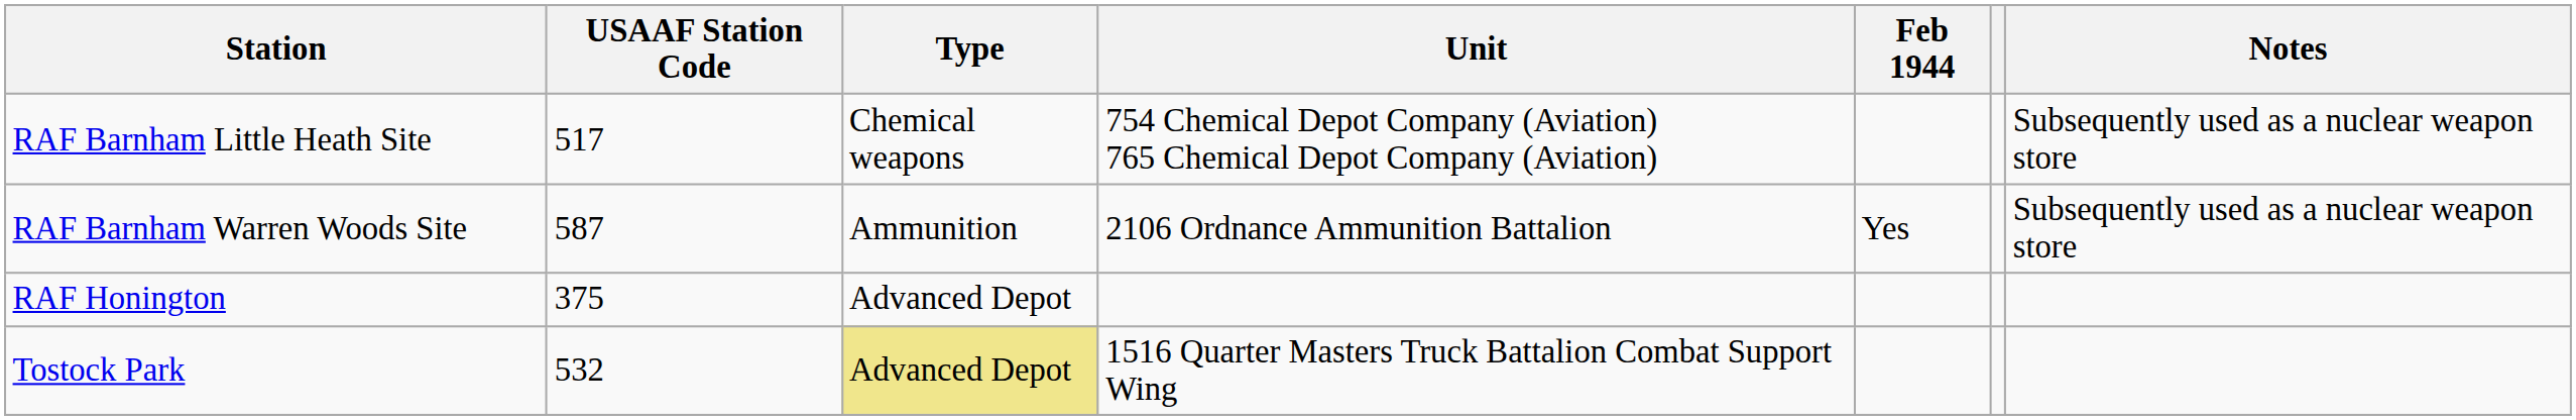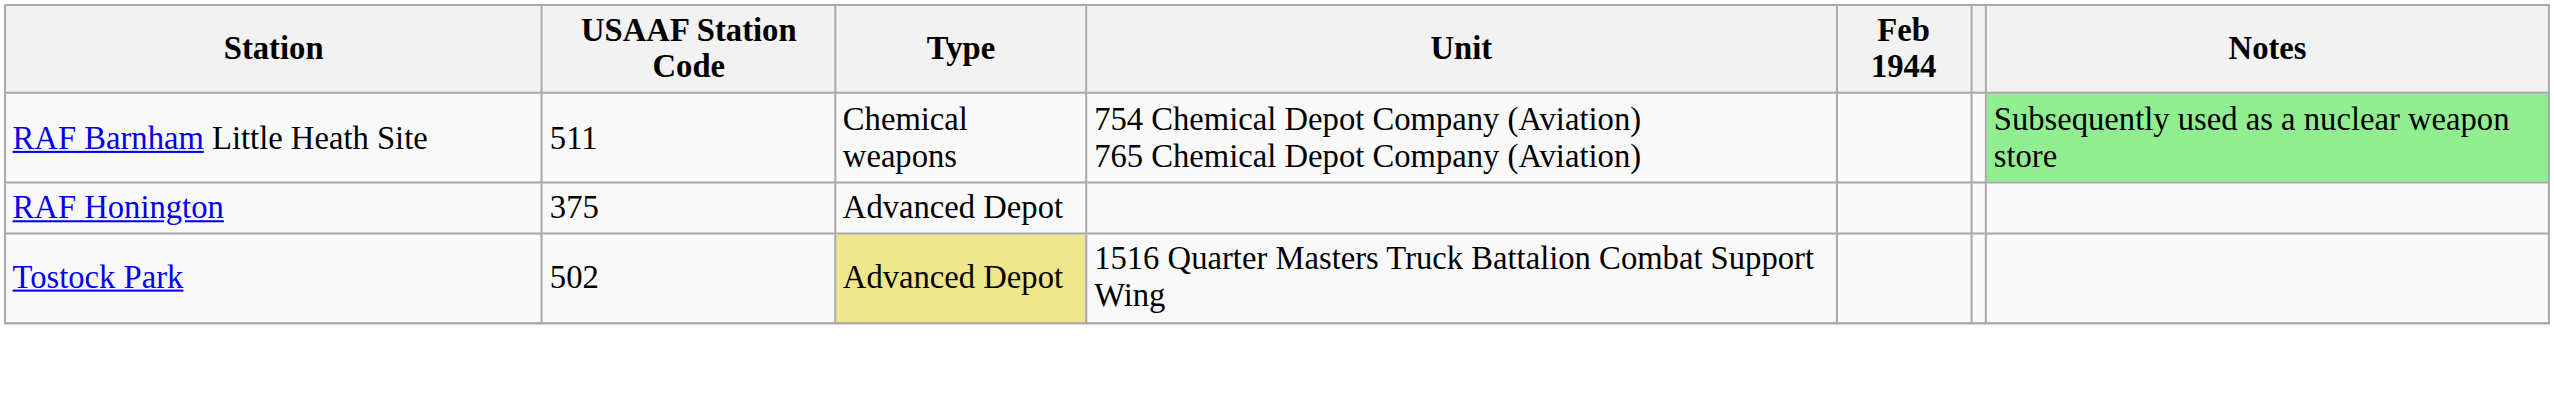 <table class="wikitable sortable">
 <tr align=center>
 <th style="min-width: 16em;">Station</th>
 <th align=center style="text-align: center;">USAAF Station Code</th>
 <th>Type</th>
 <th>Unit</th>
 <th>Feb 1944</th>
 <th></th>
 <th class="unsortable">Notes</th>
 </tr>
 <tr>
 <td><a href='#'>RAF Barnham</a> Little Heath Site</td>
-<td>517</td>
+<td>511</td>
 <td>Chemical weapons</td>
 <td>754 Chemical Depot Company (Aviation) <br> 765 Chemical Depot Company (Aviation)</td>
 <td></td>
 <td></td>
-<td>Subsequently used as a nuclear weapon store</td>
-</tr>
-<tr>
-<td><a href='#'>RAF Barnham</a> Warren Woods  Site</td>
-<td>587</td>
-<td>Ammunition</td>
-<td>2106 Ordnance Ammunition Battalion</td>
-<td>Yes</td>
-<td></td>
-<td>Subsequently used as a nuclear weapon store</td>
+<td style="background: lightgreen;">Subsequently used as a nuclear weapon store</td>
 </tr>
 <tr>
 <td><a href='#'>RAF Honington</a></td>
 <td>375</td>
 <td>Advanced Depot</td>
 <td></td>
 <td></td>
 <td></td>
 <td></td>
 </tr>
 <tr>
 <td><a href='#'>Tostock Park</a></td>
-<td>532</td>
+<td>502</td>
 <td style="background: khaki;">Advanced Depot</td>
 <td>1516 Quarter Masters Truck Battalion Combat Support Wing</td>
 <td></td>
 <td></td>
 <td></td>
 </tr>
 <tr>
 </tr>
 </table>
